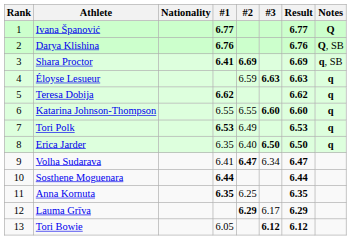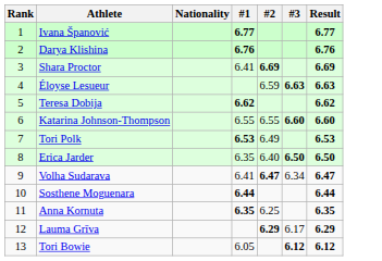 <table class="wikitable sortable" style="text-align:center">
 <tr>
 <th>Rank</th>
 <th>Athlete</th>
 <th>Nationality</th>
 <th>#1</th>
 <th>#2</th>
 <th>#3</th>
 <th>Result</th>
-<th>Notes</th>
 </tr>
 <tr bgcolor=ccffcc>
 <td>1</td>
 <td align=left><a href='#'>Ivana Španović</a></td>
 <td align=left></td>
 <td><strong>6.77</strong></td>
 <td></td>
 <td></td>
 <td><strong>6.77</strong></td>
-<td><strong>Q</strong></td>
 </tr>
 <tr bgcolor=ccffcc>
 <td>2</td>
 <td align=left><a href='#'>Darya Klishina</a></td>
 <td align=left></td>
 <td><strong>6.76</strong></td>
 <td></td>
 <td></td>
 <td><strong>6.76</strong></td>
-<td><strong>Q</strong>, SB</td>
 </tr>
 <tr bgcolor=ddffdd>
 <td>3</td>
 <td align=left><a href='#'>Shara Proctor</a></td>
 <td align=left></td>
-<td><strong>6.41</strong></td>
+<td>6.41</td>
 <td><strong>6.69</strong></td>
 <td></td>
 <td><strong>6.69</strong></td>
-<td><strong>q</strong>, SB</td>
 </tr>
 <tr bgcolor=ddffdd>
 <td>4</td>
 <td align=left><a href='#'>Éloyse Lesueur</a></td>
 <td align=left></td>
 <td></td>
 <td>6.59</td>
 <td><strong>6.63</strong></td>
 <td><strong>6.63</strong></td>
-<td><strong>q</strong></td>
 </tr>
 <tr bgcolor=ddffdd>
 <td>5</td>
 <td align=left><a href='#'>Teresa Dobija</a></td>
 <td align=left></td>
 <td><strong>6.62</strong></td>
 <td></td>
 <td></td>
 <td><strong>6.62</strong></td>
-<td><strong>q</strong></td>
 </tr>
 <tr bgcolor=ddffdd>
 <td>6</td>
 <td align=left><a href='#'>Katarina Johnson-Thompson</a></td>
 <td align=left></td>
 <td>6.55</td>
 <td>6.55</td>
 <td><strong>6.60</strong></td>
 <td><strong>6.60</strong></td>
-<td><strong>q</strong></td>
 </tr>
 <tr bgcolor=ddffdd>
 <td>7</td>
 <td align=left><a href='#'>Tori Polk</a></td>
 <td align=left></td>
 <td><strong>6.53</strong></td>
 <td>6.49</td>
 <td></td>
 <td><strong>6.53</strong></td>
-<td><strong>q</strong></td>
 </tr>
 <tr bgcolor=ddffdd>
 <td>8</td>
 <td align=left><a href='#'>Erica Jarder</a></td>
 <td align=left></td>
 <td>6.35</td>
 <td>6.40</td>
 <td><strong>6.50</strong></td>
 <td><strong>6.50</strong></td>
-<td><strong>q</strong></td>
 </tr>
 <tr>
 <td>9</td>
 <td align=left><a href='#'>Volha Sudarava</a></td>
 <td align=left></td>
 <td>6.41</td>
 <td><strong>6.47</strong></td>
 <td>6.34</td>
 <td><strong>6.47</strong></td>
-<td></td>
 </tr>
 <tr>
 <td>10</td>
 <td align=left><a href='#'>Sosthene Moguenara</a></td>
 <td align=left></td>
 <td><strong>6.44</strong></td>
 <td></td>
 <td></td>
 <td><strong>6.44</strong></td>
-<td></td>
 </tr>
 <tr>
 <td>11</td>
 <td align=left><a href='#'>Anna Kornuta</a></td>
 <td align=left></td>
 <td><strong>6.35</strong></td>
 <td>6.25</td>
 <td></td>
 <td><strong>6.35</strong></td>
-<td></td>
 </tr>
 <tr>
 <td>12</td>
 <td align=left><a href='#'>Lauma Grīva</a></td>
 <td align=left></td>
 <td></td>
 <td><strong>6.29</strong></td>
 <td>6.17</td>
 <td><strong>6.29</strong></td>
-<td></td>
 </tr>
 <tr>
 <td>13</td>
 <td align=left><a href='#'>Tori Bowie</a></td>
 <td align=left></td>
 <td>6.05</td>
 <td></td>
 <td><strong>6.12</strong></td>
 <td><strong>6.12</strong></td>
-<td></td>
 </tr>
 </table>
